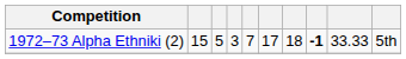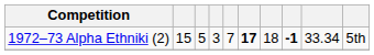 <table class="wikitable" style="text-align:center">
 <tr>
 <th>Competition</th>
 <th></th>
 <th></th>
 <th></th>
 <th></th>
 <th></th>
 <th></th>
 <th></th>
 <th></th>
 <th></th>
 </tr>
 <tr>
 <td><a href='#'>1972–73 Alpha Ethniki</a> (2)</td>
 <td>15</td>
 <td>5</td>
 <td>3</td>
 <td>7</td>
-<td>17</td>
+<td><strong>17</strong></td>
 <td>18</td>
 <td><strong>-1</strong></td>
-<td>33.33</td>
+<td>33.34</td>
 <td>5th</td>
 </tr>
 <tr>
 </tr>
 </table>
